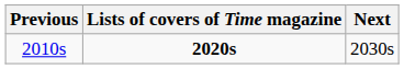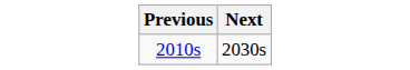 <table class="wikitable" style="margin: 0 auto;">
 <tr>
 <th>Previous</th>
-<th>Lists of covers of <em>Time</em> magazine</th>
 <th>Next</th>
 </tr>
 <tr>
 <td style="text-align:center;"><a href='#'>2010s</a></td>
-<td style="text-align:center;"><strong>2020s</strong></td>
 <td style="text-align:center;">2030s</td>
 </tr>
 </table>
